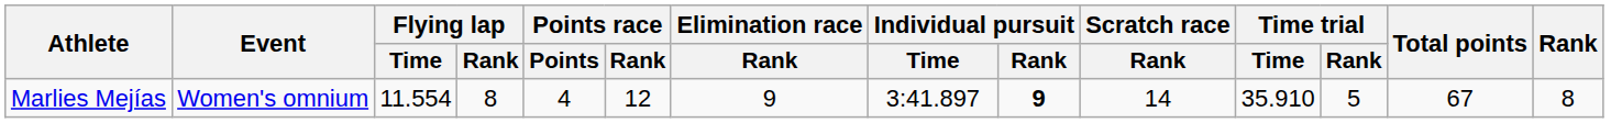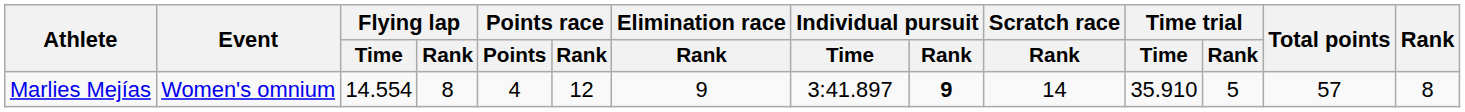 <table class="wikitable" style="font-size:90%;">
 <tr>
 <th rowspan=2>Athlete</th>
 <th rowspan=2>Event</th>
 <th colspan=2>Flying lap</th>
 <th colspan=2>Points race</th>
 <th>Elimination race</th>
 <th colspan=2>Individual pursuit</th>
 <th>Scratch race</th>
 <th colspan=2>Time trial</th>
 <th rowspan=2>Total points</th>
 <th rowspan=2>Rank</th>
 </tr>
 <tr style="font-size:95%">
 <th>Time</th>
 <th>Rank</th>
 <th>Points</th>
 <th>Rank</th>
 <th>Rank</th>
 <th>Time</th>
 <th>Rank</th>
 <th>Rank</th>
 <th>Time</th>
 <th>Rank</th>
 </tr>
 <tr align=center>
 <td align=left><a href='#'>Marlies Mejías</a></td>
 <td align=left><a href='#'>Women's omnium</a></td>
-<td>11.554</td>
+<td>14.554</td>
 <td>8</td>
 <td>4</td>
 <td>12</td>
 <td>9</td>
 <td>3:41.897</td>
 <td><strong>9</strong></td>
 <td>14</td>
 <td>35.910</td>
 <td>5</td>
-<td>67</td>
+<td>57</td>
 <td>8</td>
 </tr>
 </table>
